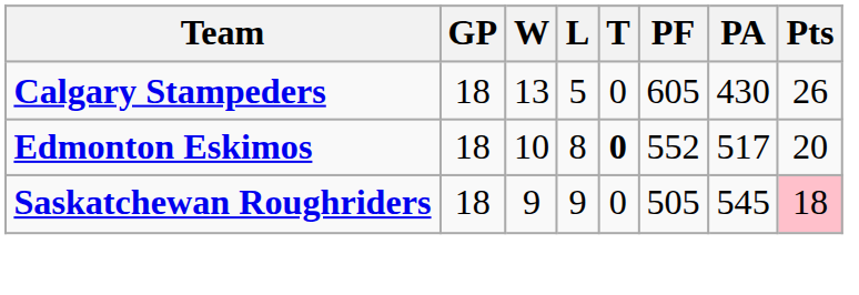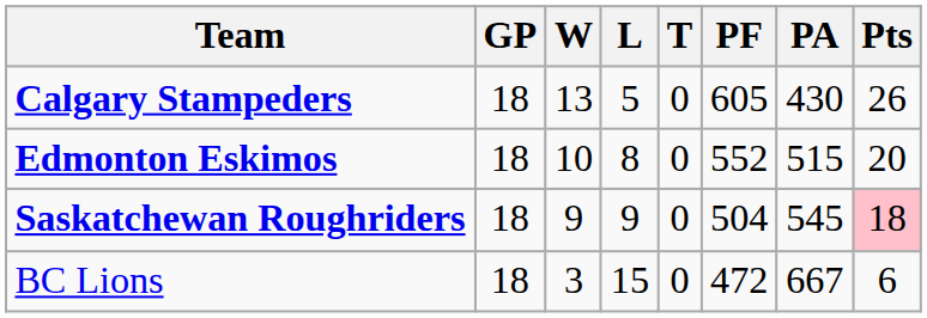 <table class="wikitable" style="float:left; margin-right:1em">
 <tr>
 <th>Team</th>
 <th>GP</th>
 <th>W</th>
 <th>L</th>
 <th>T</th>
 <th>PF</th>
 <th>PA</th>
 <th>Pts</th>
 </tr>
 <tr align="center">
 <td align="left"><strong><a href='#'>Calgary Stampeders</a></strong></td>
 <td>18</td>
 <td>13</td>
 <td>5</td>
 <td>0</td>
 <td>605</td>
 <td>430</td>
 <td>26</td>
 </tr>
 <tr align="center">
 <td align="left"><strong><a href='#'>Edmonton Eskimos</a></strong></td>
 <td>18</td>
 <td>10</td>
 <td>8</td>
-<td><strong>0</strong></td>
+<td>0</td>
 <td>552</td>
-<td>517</td>
+<td>515</td>
 <td>20</td>
 </tr>
 <tr align="center">
 <td align="left"><strong><a href='#'>Saskatchewan Roughriders</a></strong></td>
 <td>18</td>
 <td>9</td>
 <td>9</td>
 <td>0</td>
-<td>505</td>
+<td>504</td>
 <td>545</td>
 <td style="background: pink;">18</td>
 </tr>
+<tr align="center">
+<td align="left"><a href='#'>BC Lions</a></td>
+<td>18</td>
+<td>3</td>
+<td>15</td>
+<td>0</td>
+<td>472</td>
+<td>667</td>
+<td>6</td>
+</tr>
 </table>
